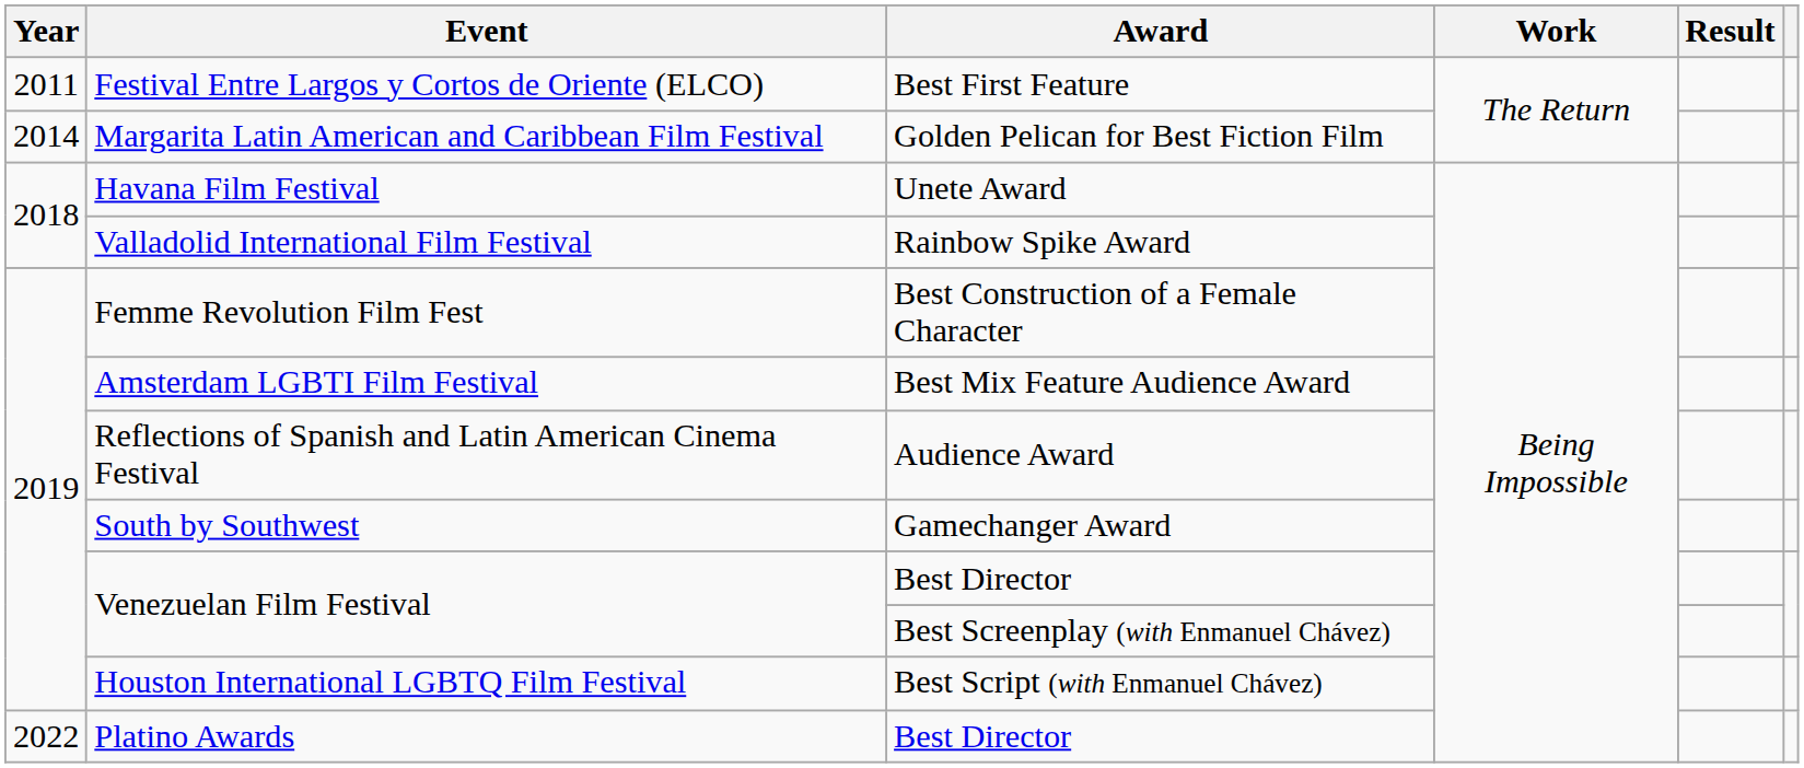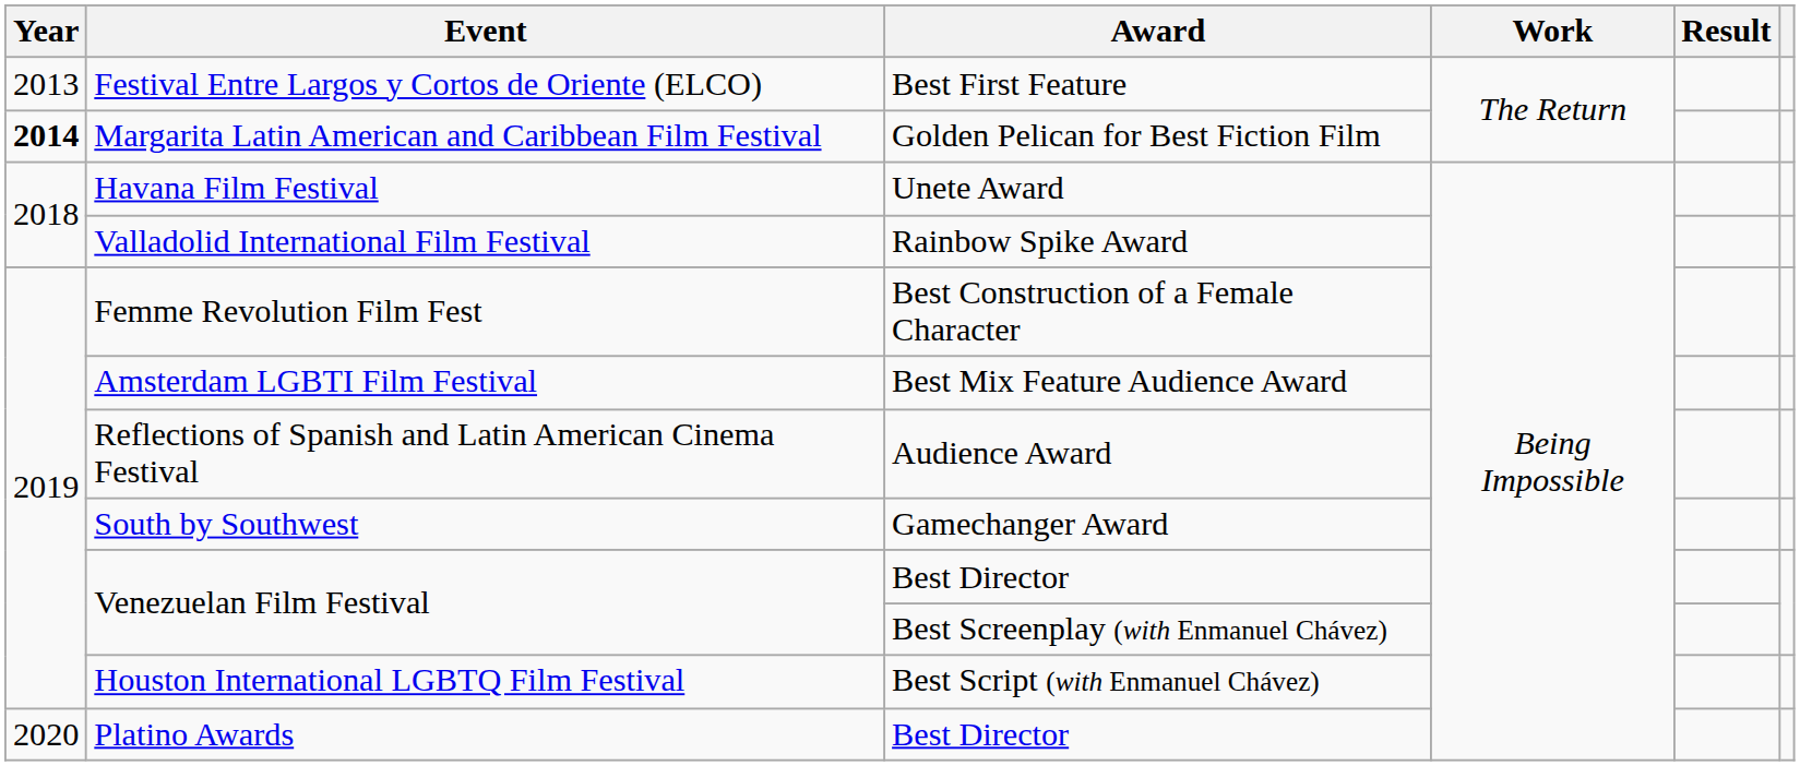 <table class="wikitable sortable">
 <tr>
 <th scope=col>Year</th>
 <th scope=col>Event</th>
 <th scope=col>Award</th>
 <th scope=col>Work</th>
 <th scope=col>Result</th>
 <th class=unsortable scope=col></th>
 </tr>
 <tr>
-<td align="center">2011</td>
+<td align="center">2013</td>
 <td><a href='#'>Festival Entre Largos y Cortos de Oriente</a> (ELCO)</td>
 <td>Best First Feature</td>
 <td rowspan="2" style="text-align: center;"><em>The Return</em></td>
 <td></td>
 <td align="center"></td>
 </tr>
 <tr>
-<td align="center">2014</td>
+<td align="center"><strong>2014</strong></td>
 <td><a href='#'>Margarita Latin American and Caribbean Film Festival</a></td>
 <td>Golden Pelican for Best Fiction Film</td>
 <td></td>
 <td align="center"></td>
 </tr>
 <tr>
 <td rowspan="2" style="text-align: center;">2018</td>
 <td><a href='#'>Havana Film Festival</a></td>
 <td>Unete Award</td>
 <td rowspan="10" style="text-align: center;"><em>Being Impossible</em></td>
 <td></td>
 <td align="center"></td>
 </tr>
 <tr>
 <td><a href='#'>Valladolid International Film Festival</a></td>
 <td>Rainbow Spike Award</td>
 <td></td>
 <td align="center"></td>
 </tr>
 <tr>
 <td rowspan="7" style="text-align: center;">2019</td>
 <td>Femme Revolution Film Fest</td>
 <td>Best Construction of a Female Character</td>
 <td></td>
 <td align="center"></td>
 </tr>
 <tr>
 <td><a href='#'>Amsterdam LGBTI Film Festival</a></td>
 <td>Best Mix Feature Audience Award</td>
 <td></td>
 <td align="center"></td>
 </tr>
 <tr>
 <td>Reflections of Spanish and Latin American Cinema Festival</td>
 <td>Audience Award</td>
 <td></td>
 <td align="center"></td>
 </tr>
 <tr>
 <td><a href='#'>South by Southwest</a></td>
 <td>Gamechanger Award</td>
 <td></td>
 <td align="center"></td>
 </tr>
 <tr>
 <td rowspan="2">Venezuelan Film Festival</td>
 <td>Best Director</td>
 <td></td>
 <td rowspan="2" align="center"></td>
 </tr>
 <tr>
 <td>Best Screenplay <small>(<em>with</em> Enmanuel Chávez)</small></td>
 <td></td>
 </tr>
 <tr>
 <td><a href='#'>Houston International LGBTQ Film Festival</a></td>
 <td>Best Script <small>(<em>with</em> Enmanuel Chávez)</small></td>
 <td></td>
 <td align="center"></td>
 </tr>
 <tr>
-<td style="text-align: center;">2022</td>
+<td style="text-align: center;">2020</td>
 <td><a href='#'>Platino Awards</a></td>
 <td><a href='#'>Best Director</a></td>
 <td></td>
 <td align="center"></td>
 </tr>
 </table>
